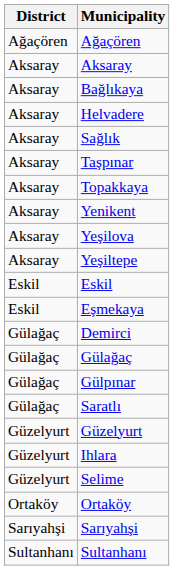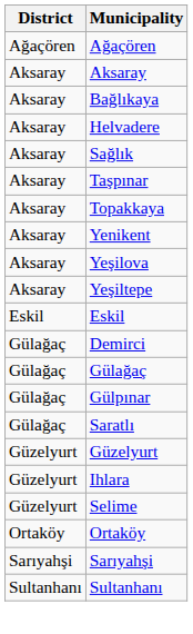 <table class="sortable wikitable">
 <tr>
 <th>District</th>
 <th>Municipality</th>
 </tr>
 <tr>
 <td>Ağaçören</td>
 <td><a href='#'>Ağaçören</a></td>
 </tr>
 <tr>
 <td>Aksaray</td>
 <td><a href='#'>Aksaray</a></td>
 </tr>
 <tr>
 <td>Aksaray</td>
 <td><a href='#'>Bağlıkaya</a></td>
 </tr>
 <tr>
 <td>Aksaray</td>
 <td><a href='#'>Helvadere</a></td>
 </tr>
 <tr>
 <td>Aksaray</td>
 <td><a href='#'>Sağlık</a></td>
 </tr>
 <tr>
 <td>Aksaray</td>
 <td><a href='#'>Taşpınar</a></td>
 </tr>
 <tr>
 <td>Aksaray</td>
 <td><a href='#'>Topakkaya</a></td>
 </tr>
 <tr>
 <td>Aksaray</td>
 <td><a href='#'>Yenikent</a></td>
 </tr>
 <tr>
 <td>Aksaray</td>
 <td><a href='#'>Yeşilova</a></td>
 </tr>
 <tr>
 <td>Aksaray</td>
 <td><a href='#'>Yeşiltepe</a></td>
 </tr>
 <tr>
 <td>Eskil</td>
 <td><a href='#'>Eskil</a></td>
 </tr>
 <tr>
-<td>Eskil</td>
-<td><a href='#'>Eşmekaya</a></td>
-</tr>
-<tr>
 <td>Gülağaç</td>
 <td><a href='#'>Demirci</a></td>
 </tr>
 <tr>
 <td>Gülağaç</td>
 <td><a href='#'>Gülağaç</a></td>
 </tr>
 <tr>
 <td>Gülağaç</td>
 <td><a href='#'>Gülpınar</a></td>
 </tr>
 <tr>
 <td>Gülağaç</td>
 <td><a href='#'>Saratlı</a></td>
 </tr>
 <tr>
 <td>Güzelyurt</td>
 <td><a href='#'>Güzelyurt</a></td>
 </tr>
 <tr>
 <td>Güzelyurt</td>
 <td><a href='#'>Ihlara</a></td>
 </tr>
 <tr>
 <td>Güzelyurt</td>
 <td><a href='#'>Selime</a></td>
 </tr>
 <tr>
 <td>Ortaköy</td>
 <td><a href='#'>Ortaköy</a></td>
 </tr>
 <tr>
 <td>Sarıyahşi</td>
 <td><a href='#'>Sarıyahşi</a></td>
 </tr>
 <tr>
 <td>Sultanhanı</td>
 <td><a href='#'>Sultanhanı</a></td>
 </tr>
 </table>
